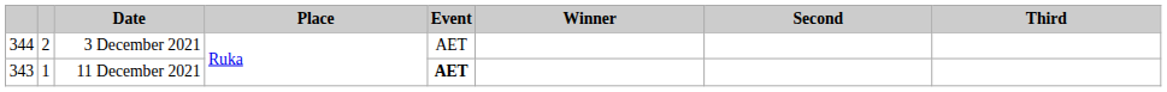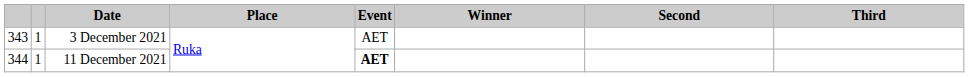 <table class="wikitable plainrowheaders" style="background:#fff; font-size:86%; line-height:16px; border:grey solid 1px; border-collapse:collapse;">
 <tr>
 <th scope="col" style="background:#ccc; width=20 px;"></th>
 <th scope="col" style="background:#ccc; width=30 px;"></th>
 <th scope="col" style="background:#ccc; width:120px;">Date</th>
 <th scope="col" style="background:#ccc; width:180px;">Place</th>
 <th scope="col" style="background:#ccc; width:15px;">Event</th>
 <th scope="col" style="background:#ccc; width:185px;">Winner</th>
 <th scope="col" style="background:#ccc; width:185px;">Second</th>
 <th scope="col" style="background:#ccc; width:185px;">Third</th>
 </tr>
 <tr>
-<td align="center">344</td>
-<td align="center">2</td>
+<td align="center">343</td>
+<td align="center">1</td>
 <td align="right">3 December 2021</td>
 <td rowspan="2"> <a href='#'>Ruka</a></td>
 <td align="center">AET</td>
 <td></td>
 <td></td>
 <td></td>
 </tr>
 <tr>
-<td align="center">343</td>
+<td align="center">344</td>
 <td align="center">1</td>
 <td align="right">11 December 2021</td>
 <td align="center"><strong>AET</strong></td>
 <td></td>
 <td></td>
 <td></td>
 </tr>
 </table>
